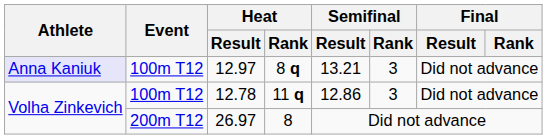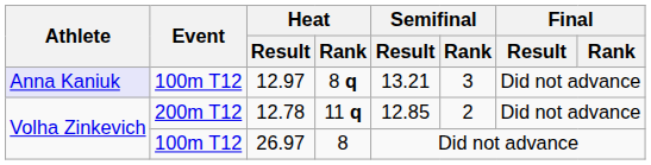 <table class="wikitable">
 <tr>
 <th rowspan="2">Athlete</th>
 <th rowspan="2">Event</th>
 <th colspan="2">Heat</th>
 <th colspan="2">Semifinal</th>
 <th colspan="2">Final</th>
 </tr>
 <tr>
 <th>Result</th>
 <th>Rank</th>
 <th>Result</th>
 <th>Rank</th>
 <th>Result</th>
 <th>Rank</th>
 </tr>
 <tr align=center>
 <td align=left style="background: lavender;"><a href='#'>Anna Kaniuk</a></td>
 <td align=left><a href='#'>100m T12</a></td>
 <td>12.97</td>
 <td>8 <strong>q</strong></td>
 <td>13.21</td>
 <td>3</td>
 <td colspan="2">Did not advance</td>
 </tr>
 <tr align=center>
 <td align=left rowspan=2><a href='#'>Volha Zinkevich</a></td>
-<td align=left><a href='#'>100m T12</a></td>
+<td align=left><a href='#'>200m T12</a></td>
 <td>12.78</td>
 <td>11 <strong>q</strong></td>
-<td>12.86</td>
-<td>3</td>
+<td>12.85</td>
+<td>2</td>
 <td colspan="2">Did not advance</td>
 </tr>
 <tr align=center>
-<td align=left><a href='#'>200m T12</a></td>
+<td align=left><a href='#'>100m T12</a></td>
 <td>26.97</td>
 <td>8</td>
 <td colspan="4">Did not advance</td>
 </tr>
 </table>
